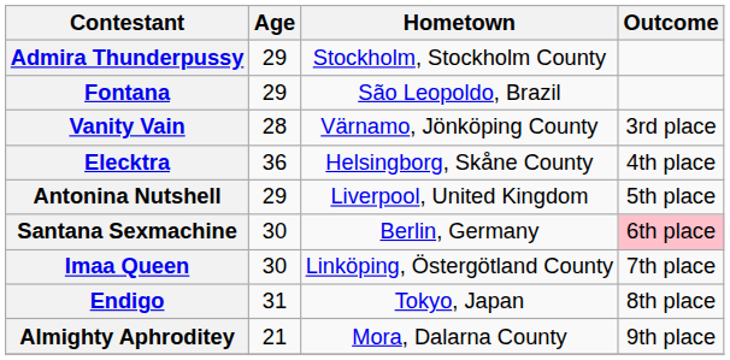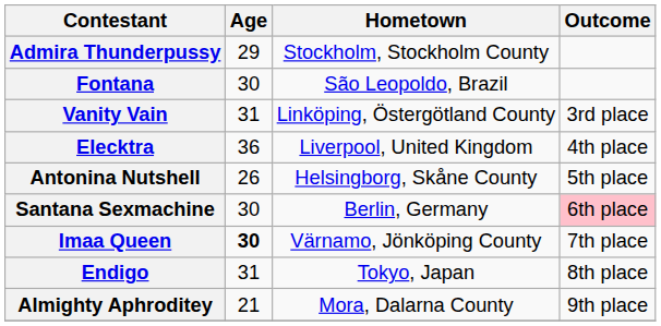 <table class="wikitable sortable" style="text-align:center">
 <tr>
 <th scope="col">Contestant</th>
 <th scope="col">Age</th>
 <th scope="col">Hometown</th>
 <th scope="col">Outcome</th>
 </tr>
 <tr>
 <th scope="row" nowrap><a href='#'>Admira Thunderpussy</a></th>
 <td>29</td>
 <td><a href='#'>Stockholm</a>, Stockholm County</td>
 <td><strong></strong></td>
 </tr>
 <tr>
 <th scope="row"><a href='#'>Fontana</a></th>
-<td>29</td>
+<td>30</td>
 <td><a href='#'>São Leopoldo</a>, Brazil</td>
 <td></td>
 </tr>
 <tr>
 <th scope="row"><a href='#'>Vanity Vain</a></th>
-<td>28</td>
-<td><a href='#'>Värnamo</a>, Jönköping County</td>
+<td>31</td>
+<td nowrap><a href='#'>Linköping</a>, Östergötland County</td>
 <td>3rd place</td>
 </tr>
 <tr>
 <th scope="row"><a href='#'>Elecktra</a></th>
 <td>36</td>
-<td><a href='#'>Helsingborg</a>, Skåne County</td>
+<td><a href='#'>Liverpool</a>, United Kingdom</td>
 <td>4th place</td>
 </tr>
 <tr>
 <th scope="row">Antonina Nutshell</th>
-<td>29</td>
-<td><a href='#'>Liverpool</a>, United Kingdom</td>
+<td>26</td>
+<td><a href='#'>Helsingborg</a>, Skåne County</td>
 <td>5th place</td>
 </tr>
 <tr>
 <th scope="row">Santana Sexmachine</th>
 <td>30</td>
 <td><a href='#'>Berlin</a>, Germany</td>
 <td style="background: pink;">6th place</td>
 </tr>
 <tr>
 <th scope="row"><a href='#'>Imaa Queen</a></th>
-<td>30</td>
-<td nowrap><a href='#'>Linköping</a>, Östergötland County</td>
+<td><strong>30</strong></td>
+<td><a href='#'>Värnamo</a>, Jönköping County</td>
 <td>7th place</td>
 </tr>
 <tr>
 <th scope="row"><a href='#'>Endigo</a></th>
 <td>31</td>
 <td><a href='#'>Tokyo</a>, Japan</td>
 <td>8th place</td>
 </tr>
 <tr>
 <th scope="row">Almighty Aphroditey</th>
 <td>21</td>
 <td><a href='#'>Mora</a>, Dalarna County</td>
 <td>9th place</td>
 </tr>
 <tr>
 </tr>
 </table>
